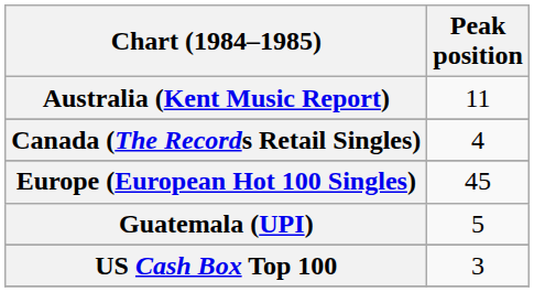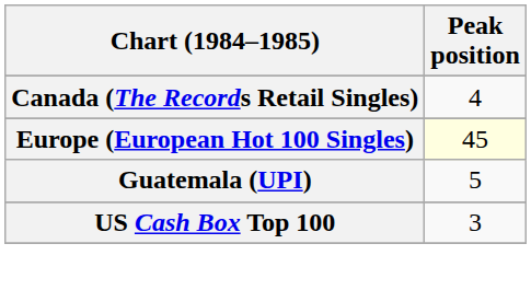 <table class="wikitable sortable plainrowheaders" style="text-align:center">
 <tr>
 <th scope="col">Chart (1984–1985)</th>
 <th scope="col">Peak<br>position</th>
-</tr>
-<tr>
-<th scope="row">Australia (<a href='#'>Kent Music Report</a>)</th>
-<td>11</td>
 </tr>
 <tr>
 </tr>
 <tr>
 <th scope="row">Canada (<em><a href='#'>The Record</a></em>s Retail Singles)</th>
 <td>4</td>
 </tr>
 <tr>
 </tr>
 <tr>
 <th scope="row">Europe (<a href='#'>European Hot 100 Singles</a>)</th>
-<td>45</td>
+<td style="background: lightyellow;">45</td>
 </tr>
 <tr>
 <th scope="row">Guatemala (<a href='#'>UPI</a>)</th>
 <td>5</td>
 </tr>
 <tr>
 </tr>
 <tr>
 </tr>
 <tr>
 </tr>
 <tr>
 </tr>
 <tr>
 </tr>
 <tr>
 </tr>
 <tr>
 </tr>
 <tr>
 </tr>
 <tr>
 </tr>
 <tr>
 </tr>
 <tr>
 <th scope="row">US <em><a href='#'>Cash Box</a></em> Top 100</th>
 <td>3</td>
 </tr>
 <tr>
 </tr>
 </table>
